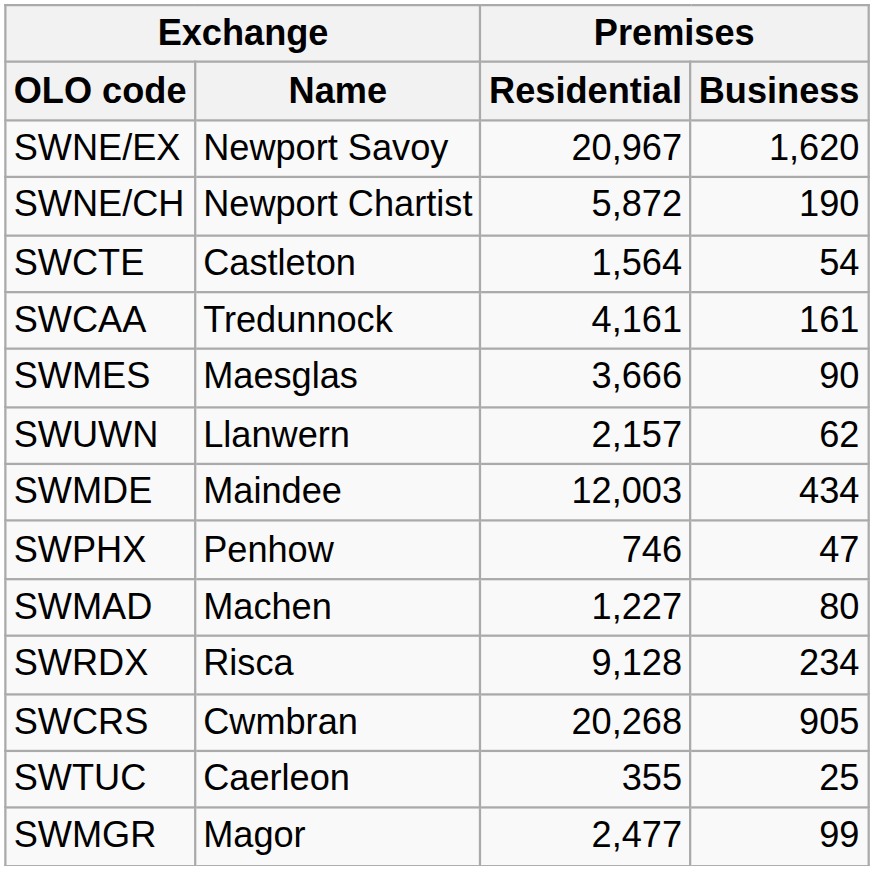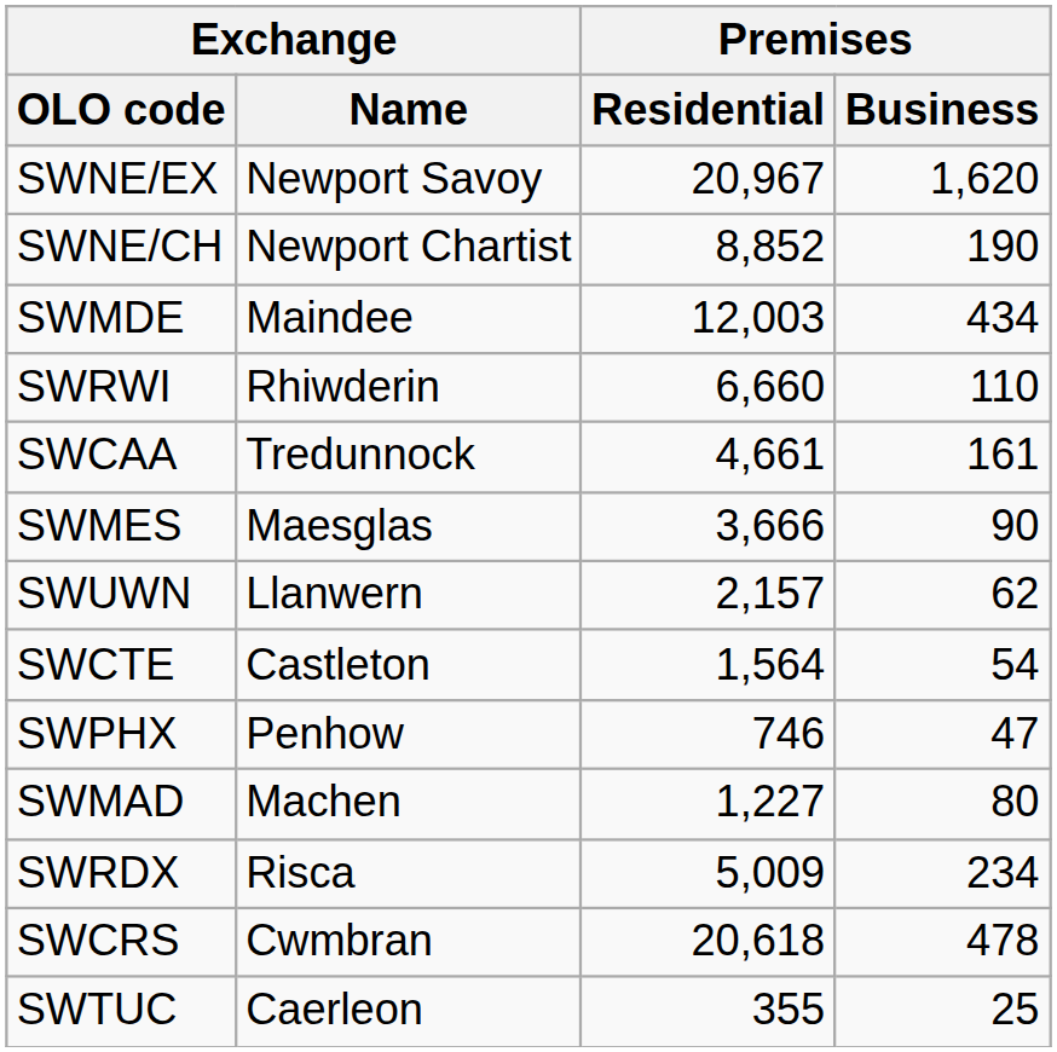 <table class="wikitable sortable" style="width: auto; margin-left: 1.5em;">
 <tr>
 <th colspan="2">Exchange</th>
 <th colspan="2">Premises</th>
 </tr>
 <tr>
 <th>OLO code</th>
 <th>Name</th>
 <th>Residential</th>
 <th>Business</th>
 </tr>
 <tr>
 <td>SWNE/EX</td>
 <td>Newport Savoy</td>
 <td align="right">20,967</td>
 <td align="right">1,620</td>
 </tr>
 <tr>
 <td>SWNE/CH</td>
 <td>Newport Chartist</td>
-<td align="right">5,872</td>
+<td align="right">8,852</td>
 <td align="right">190</td>
 </tr>
 <tr>
-<td>SWCTE</td>
-<td>Castleton</td>
-<td align="right">1,564</td>
-<td align="right">54</td>
+<td>SWMDE</td>
+<td>Maindee</td>
+<td align="right">12,003</td>
+<td align="right">434</td>
+</tr>
+<tr>
+<td>SWRWI</td>
+<td>Rhiwderin</td>
+<td align="right">6,660</td>
+<td align="right">110</td>
 </tr>
 <tr>
 <td>SWCAA</td>
 <td>Tredunnock</td>
-<td align="right">4,161</td>
+<td align="right">4,661</td>
 <td align="right">161</td>
 </tr>
 <tr>
 <td>SWMES</td>
 <td>Maesglas</td>
 <td align="right">3,666</td>
 <td align="right">90</td>
 </tr>
 <tr>
 <td>SWUWN</td>
 <td>Llanwern</td>
 <td align="right">2,157</td>
 <td align="right">62</td>
 </tr>
 <tr>
-<td>SWMDE</td>
-<td>Maindee</td>
-<td align="right">12,003</td>
-<td align="right">434</td>
+<td>SWCTE</td>
+<td>Castleton</td>
+<td align="right">1,564</td>
+<td align="right">54</td>
 </tr>
 <tr>
 <td>SWPHX</td>
 <td>Penhow</td>
 <td align="right">746</td>
 <td align="right">47</td>
 </tr>
 <tr>
 <td>SWMAD</td>
 <td>Machen</td>
 <td align="right">1,227</td>
 <td align="right">80</td>
 </tr>
 <tr>
 <td>SWRDX</td>
 <td>Risca</td>
-<td align="right">9,128</td>
+<td align="right">5,009</td>
 <td align="right">234</td>
 </tr>
 <tr>
 <td>SWCRS</td>
 <td>Cwmbran</td>
-<td align="right">20,268</td>
-<td align="right">905</td>
+<td align="right">20,618</td>
+<td align="right">478</td>
 </tr>
 <tr>
 <td>SWTUC</td>
 <td>Caerleon</td>
 <td align="right">355</td>
 <td align="right">25</td>
 </tr>
-<tr>
-<td>SWMGR</td>
-<td>Magor</td>
-<td align="right">2,477</td>
-<td align="right">99</td>
-</tr>
 </table>
